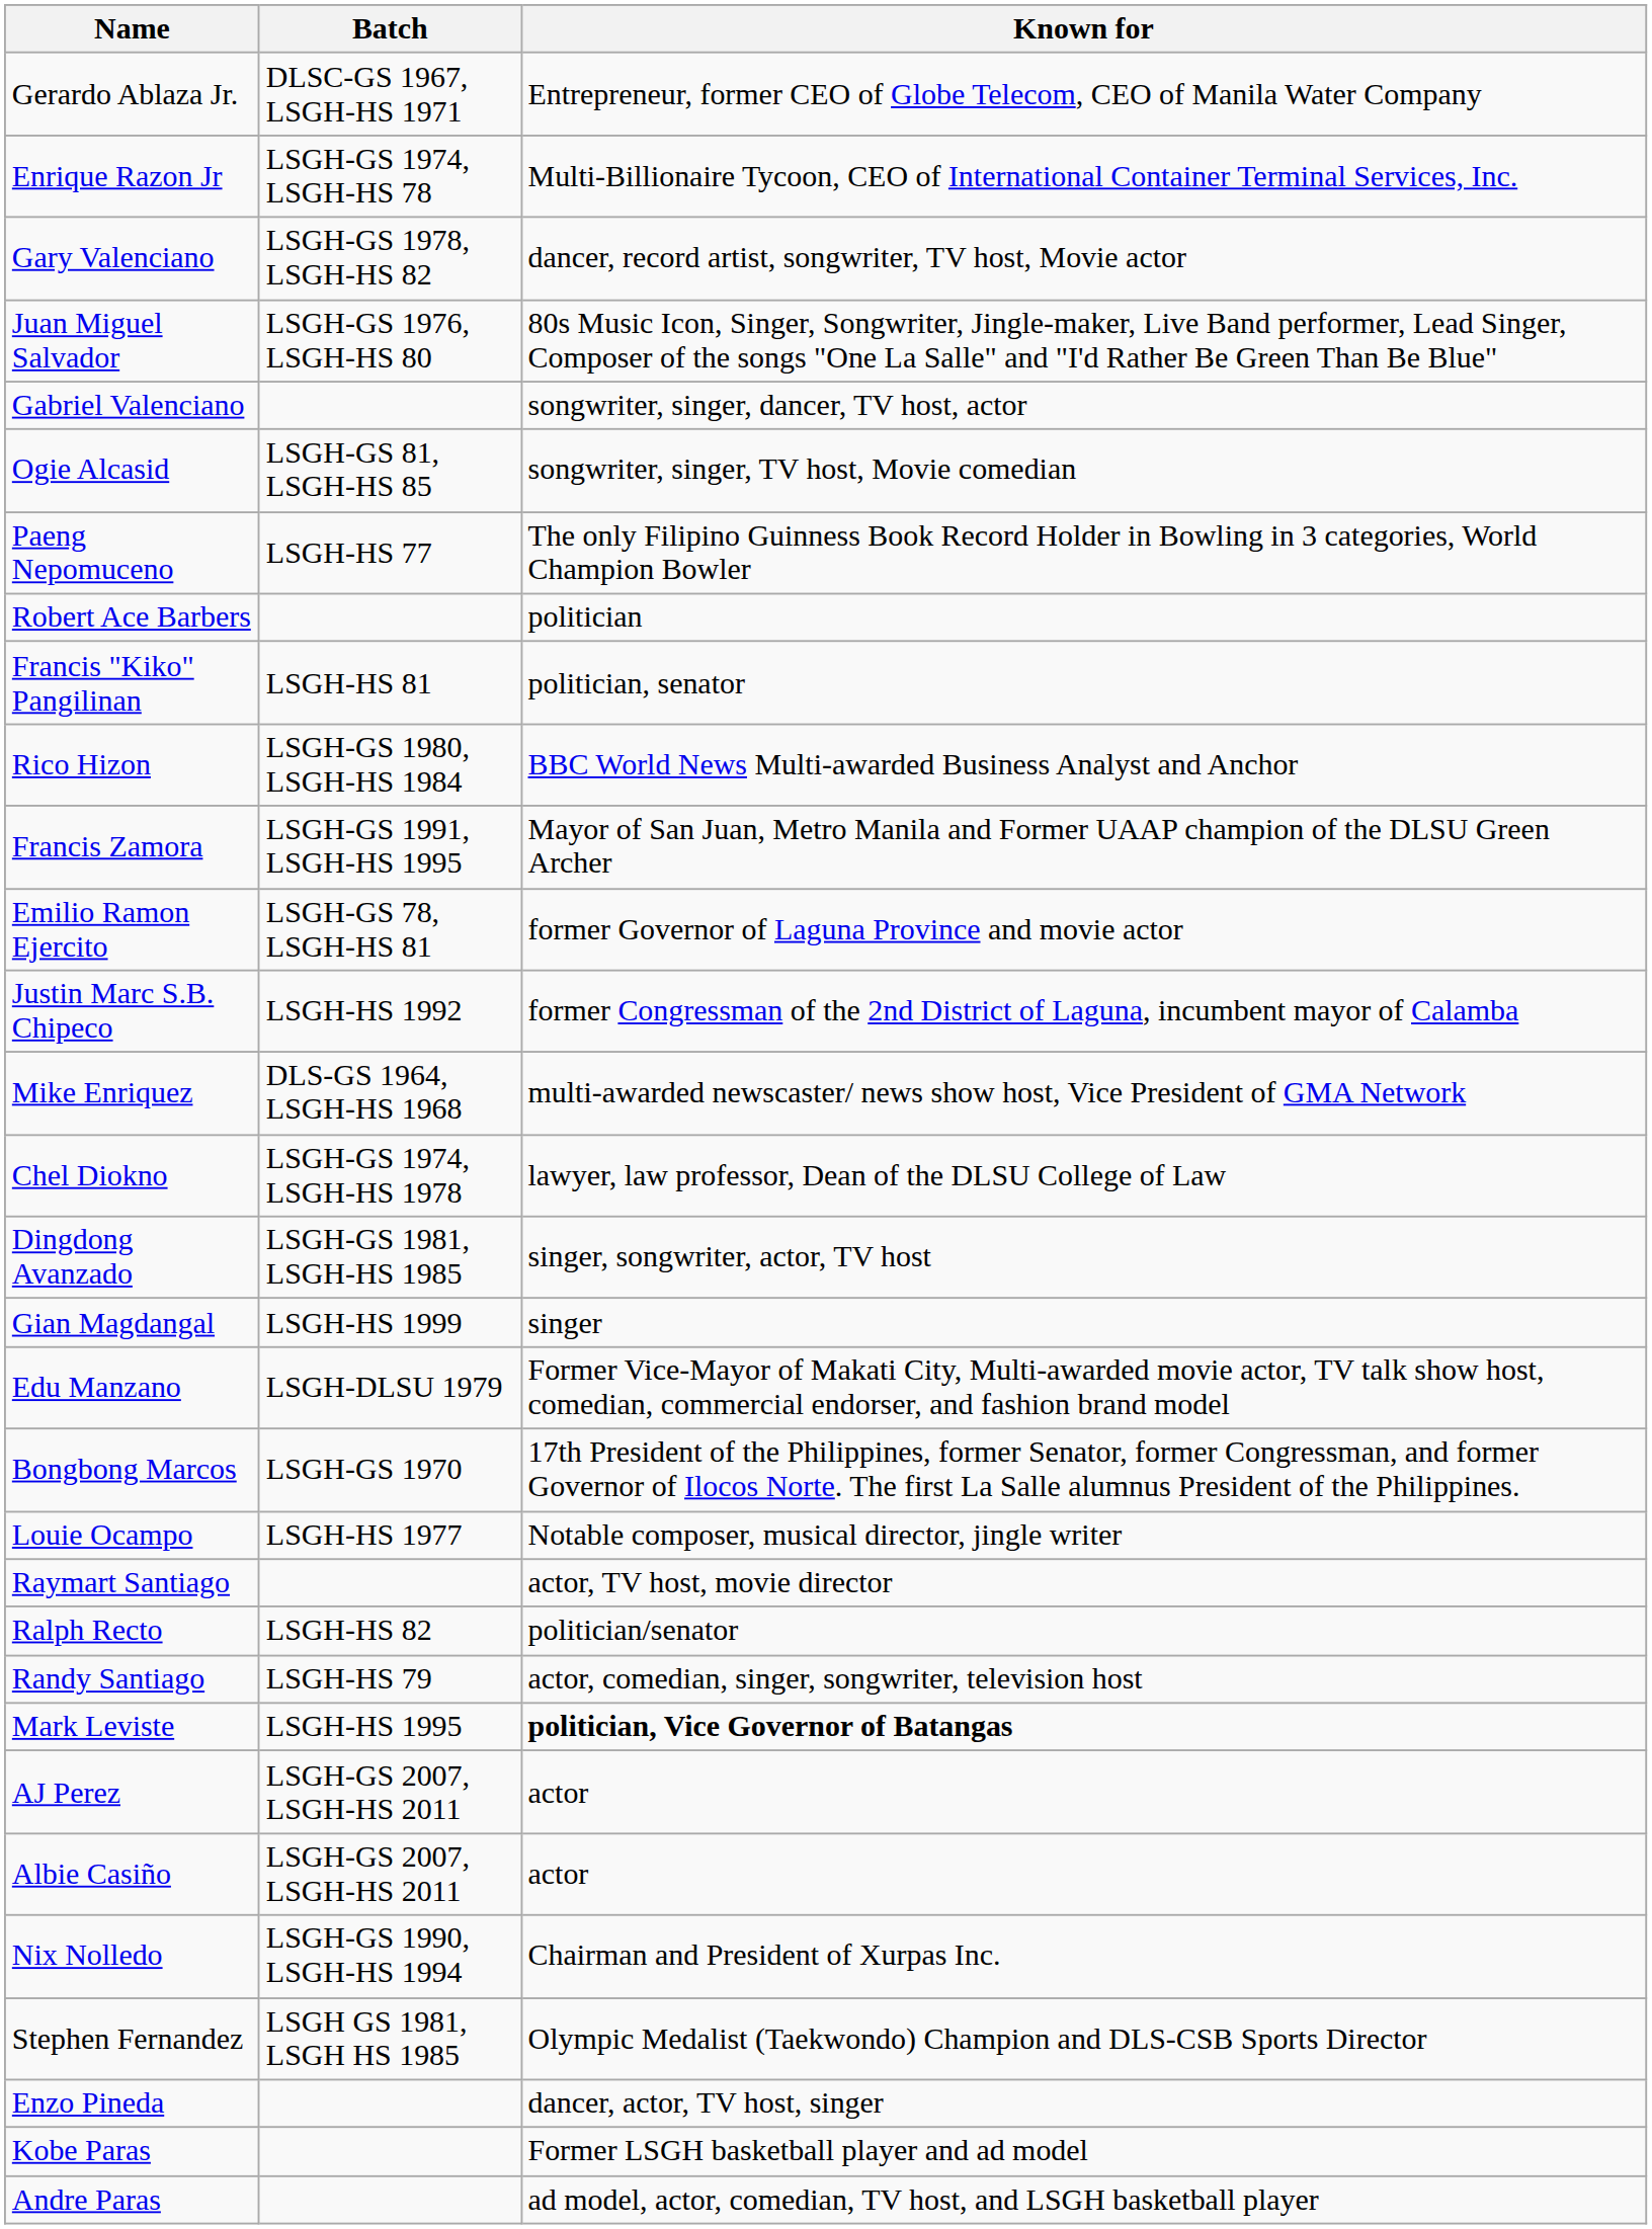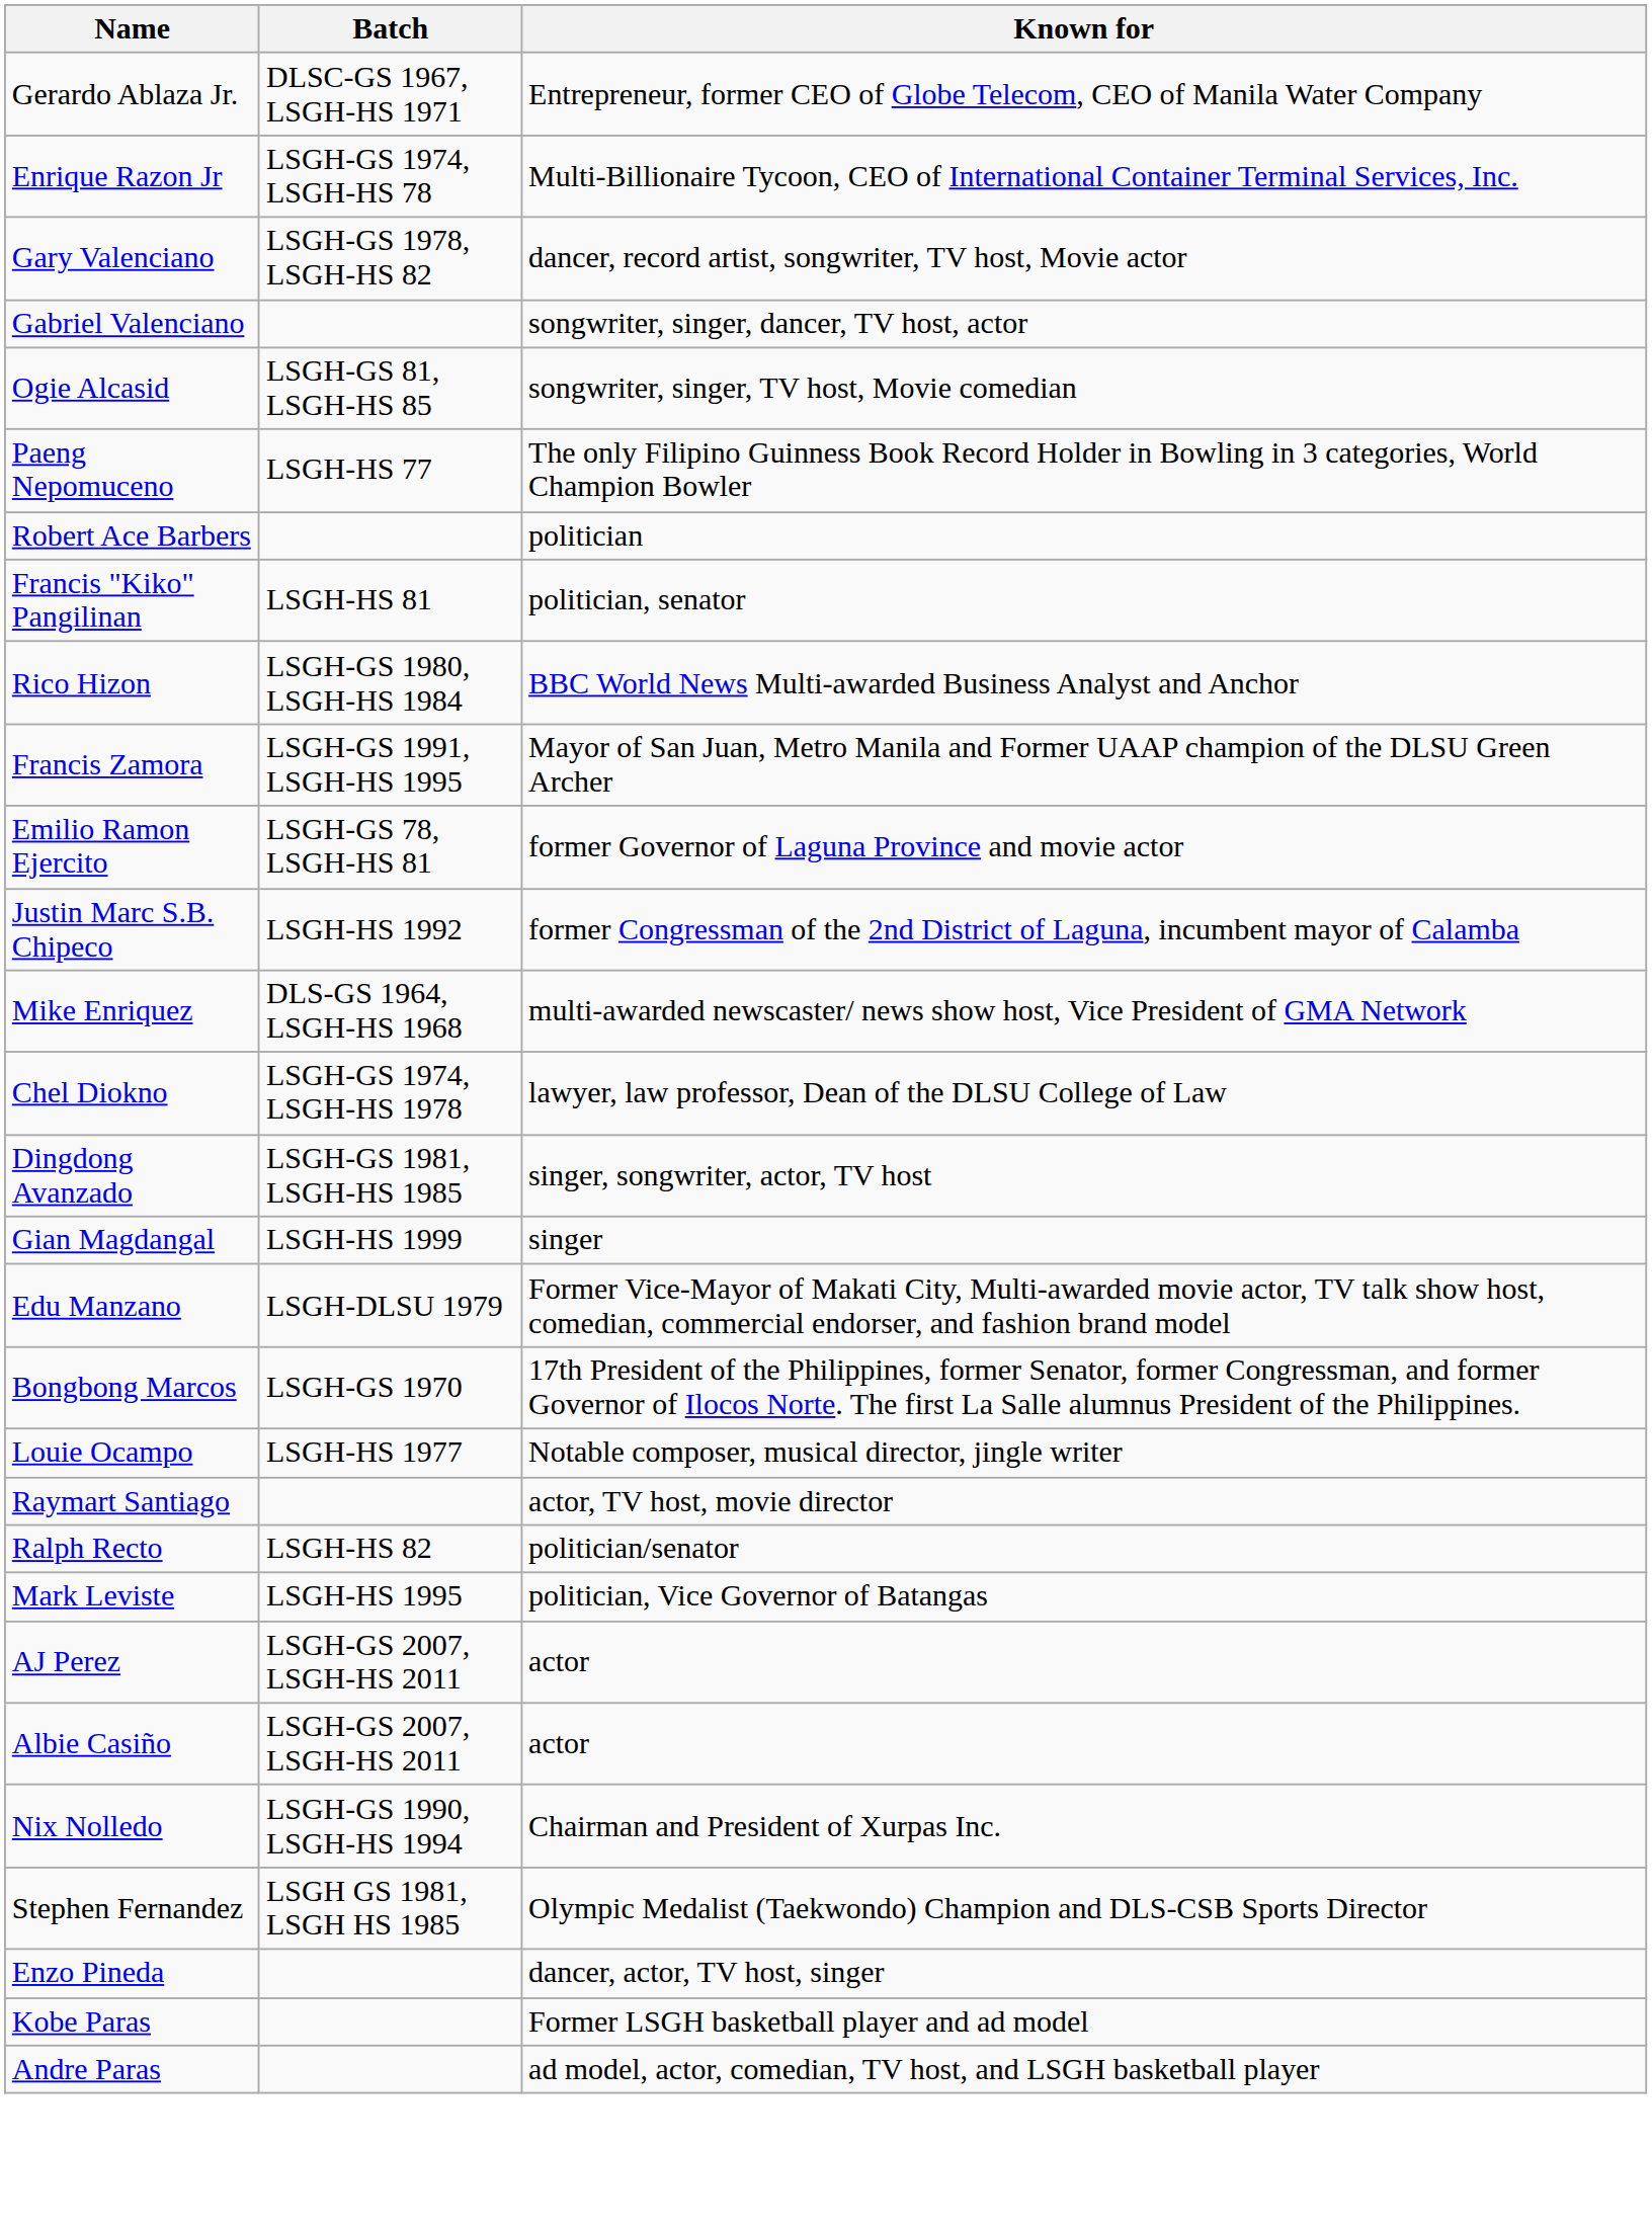 <table class="wikitable">
 <tr>
 <th>Name</th>
 <th>Batch</th>
 <th>Known for</th>
 </tr>
 <tr>
 <td>Gerardo Ablaza Jr.</td>
 <td>DLSC-GS 1967, LSGH-HS 1971</td>
 <td>Entrepreneur, former CEO of <a href='#'>Globe Telecom</a>, CEO of Manila Water Company</td>
 </tr>
 <tr>
 <td><a href='#'>Enrique Razon Jr</a></td>
 <td>LSGH-GS 1974, LSGH-HS 78</td>
 <td>Multi-Billionaire Tycoon, CEO of <a href='#'>International Container Terminal Services, Inc.</a></td>
 </tr>
 <tr>
 <td><a href='#'>Gary Valenciano</a></td>
 <td>LSGH-GS 1978, LSGH-HS 82</td>
 <td>dancer, record artist, songwriter, TV host, Movie actor</td>
-</tr>
-<tr>
-<td><a href='#'>Juan Miguel Salvador</a></td>
-<td>LSGH-GS 1976, LSGH-HS 80</td>
-<td>80s Music Icon, Singer, Songwriter, Jingle-maker, Live Band performer, Lead Singer, Composer of the songs "One La Salle" and "I'd Rather Be Green Than Be Blue"</td>
 </tr>
 <tr>
 <td><a href='#'>Gabriel Valenciano</a></td>
 <td></td>
 <td>songwriter, singer, dancer, TV host, actor</td>
 </tr>
 <tr>
 <td><a href='#'>Ogie Alcasid</a></td>
 <td>LSGH-GS 81, LSGH-HS 85</td>
 <td>songwriter, singer, TV host, Movie comedian</td>
 </tr>
 <tr>
 <td><a href='#'>Paeng Nepomuceno</a></td>
 <td>LSGH-HS 77</td>
 <td>The only Filipino Guinness Book Record Holder in Bowling in 3 categories, World Champion Bowler</td>
 </tr>
 <tr>
 <td><a href='#'>Robert Ace Barbers</a></td>
 <td></td>
 <td>politician</td>
 </tr>
 <tr>
 <td><a href='#'>Francis "Kiko" Pangilinan</a></td>
 <td>LSGH-HS 81</td>
 <td>politician, senator</td>
 </tr>
 <tr>
 <td><a href='#'>Rico Hizon</a></td>
 <td>LSGH-GS 1980, LSGH-HS 1984</td>
 <td><a href='#'>BBC World News</a> Multi-awarded Business Analyst and Anchor</td>
 </tr>
 <tr>
 <td><a href='#'>Francis Zamora</a></td>
 <td>LSGH-GS 1991, LSGH-HS 1995</td>
 <td>Mayor of San Juan, Metro Manila and Former UAAP champion of the DLSU Green Archer</td>
 </tr>
 <tr>
 <td><a href='#'>Emilio Ramon Ejercito</a></td>
 <td>LSGH-GS 78, LSGH-HS 81</td>
 <td>former Governor of <a href='#'>Laguna Province</a> and movie actor</td>
 </tr>
 <tr>
 <td><a href='#'>Justin Marc S.B. Chipeco</a></td>
 <td>LSGH-HS 1992</td>
 <td>former <a href='#'>Congressman</a> of the <a href='#'>2nd District of Laguna</a>, incumbent mayor of <a href='#'>Calamba</a></td>
 </tr>
 <tr>
 <td><a href='#'>Mike Enriquez</a></td>
 <td>DLS-GS 1964, LSGH-HS 1968</td>
 <td>multi-awarded newscaster/ news show host, Vice President of <a href='#'>GMA Network</a></td>
 </tr>
 <tr>
 <td><a href='#'>Chel Diokno</a></td>
 <td>LSGH-GS 1974, LSGH-HS 1978</td>
 <td>lawyer, law professor, Dean of the DLSU College of Law</td>
 </tr>
 <tr>
 <td><a href='#'>Dingdong Avanzado</a></td>
 <td>LSGH-GS 1981, LSGH-HS 1985</td>
 <td>singer, songwriter, actor, TV host</td>
 </tr>
 <tr>
 <td><a href='#'>Gian Magdangal</a></td>
 <td>LSGH-HS 1999</td>
 <td>singer</td>
 </tr>
 <tr>
 <td><a href='#'>Edu Manzano</a></td>
 <td>LSGH-DLSU 1979</td>
 <td>Former Vice-Mayor of Makati City, Multi-awarded movie actor, TV talk show host, comedian, commercial endorser, and fashion brand model</td>
 </tr>
 <tr>
 <td><a href='#'>Bongbong Marcos</a></td>
 <td>LSGH-GS 1970</td>
 <td>17th President of the Philippines, former Senator, former Congressman, and former Governor of <a href='#'>Ilocos Norte</a>. The first La Salle alumnus President of the Philippines.</td>
 </tr>
 <tr>
 <td><a href='#'>Louie Ocampo</a></td>
 <td>LSGH-HS 1977</td>
 <td>Notable composer, musical director, jingle writer</td>
 </tr>
 <tr>
 <td><a href='#'>Raymart Santiago</a></td>
 <td></td>
 <td>actor, TV host, movie director</td>
 </tr>
 <tr>
 <td><a href='#'>Ralph Recto</a></td>
 <td>LSGH-HS 82</td>
 <td>politician/senator</td>
 </tr>
 <tr>
-<td><a href='#'>Randy Santiago</a></td>
-<td>LSGH-HS 79</td>
-<td>actor, comedian, singer, songwriter, television host</td>
-</tr>
-<tr>
 <td><a href='#'>Mark Leviste</a></td>
 <td>LSGH-HS 1995</td>
-<td><strong>politician, Vice Governor of Batangas</strong></td>
+<td>politician, Vice Governor of Batangas</td>
 </tr>
 <tr>
 <td><a href='#'>AJ Perez</a></td>
 <td>LSGH-GS 2007, LSGH-HS 2011</td>
 <td>actor</td>
 </tr>
 <tr>
 <td><a href='#'>Albie Casiño</a></td>
 <td>LSGH-GS 2007, LSGH-HS 2011</td>
 <td>actor</td>
 </tr>
 <tr>
 <td><a href='#'>Nix Nolledo</a></td>
 <td>LSGH-GS 1990, LSGH-HS 1994</td>
 <td>Chairman and President of Xurpas Inc.</td>
 </tr>
 <tr>
 <td>Stephen Fernandez</td>
 <td>LSGH GS 1981, LSGH HS 1985</td>
 <td>Olympic Medalist (Taekwondo) Champion and DLS-CSB Sports Director </td>
 </tr>
 <tr>
 <td><a href='#'>Enzo Pineda</a></td>
 <td></td>
 <td>dancer, actor, TV host, singer</td>
 </tr>
 <tr>
 <td><a href='#'>Kobe Paras</a></td>
 <td></td>
 <td>Former LSGH basketball player and ad model</td>
 </tr>
 <tr>
 <td><a href='#'>Andre Paras</a></td>
 <td></td>
 <td>ad model, actor, comedian, TV host, and LSGH basketball player</td>
 </tr>
 </table>
